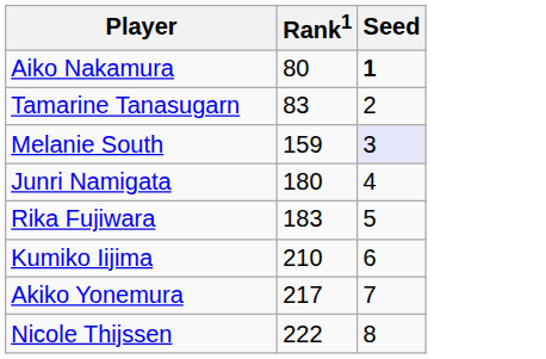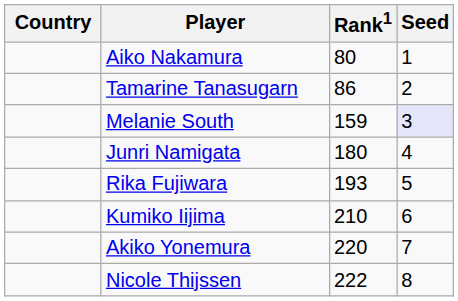 <table class="sortable wikitable">
 <tr>
+<th width="70">Country</th>
 <th width="175">Player</th>
 <th>Rank<sup>1</sup></th>
 <th>Seed</th>
 </tr>
 <tr>
+<td></td>
 <td><a href='#'>Aiko Nakamura</a></td>
 <td>80</td>
-<td><strong>1</strong></td>
+<td>1</td>
 </tr>
 <tr>
+<td></td>
 <td><a href='#'>Tamarine Tanasugarn</a></td>
-<td>83</td>
+<td>86</td>
 <td>2</td>
 </tr>
 <tr>
+<td></td>
 <td><a href='#'>Melanie South</a></td>
 <td>159</td>
 <td style="background: lavender;">3</td>
 </tr>
 <tr>
+<td></td>
 <td><a href='#'>Junri Namigata</a></td>
 <td>180</td>
 <td>4</td>
 </tr>
 <tr>
+<td></td>
 <td><a href='#'>Rika Fujiwara</a></td>
-<td>183</td>
+<td>193</td>
 <td>5</td>
 </tr>
 <tr>
+<td></td>
 <td><a href='#'>Kumiko Iijima</a></td>
 <td>210</td>
 <td>6</td>
 </tr>
 <tr>
+<td></td>
 <td><a href='#'>Akiko Yonemura</a></td>
-<td>217</td>
+<td>220</td>
 <td>7</td>
 </tr>
 <tr>
+<td></td>
 <td><a href='#'>Nicole Thijssen</a></td>
 <td>222</td>
 <td>8</td>
 </tr>
 </table>
